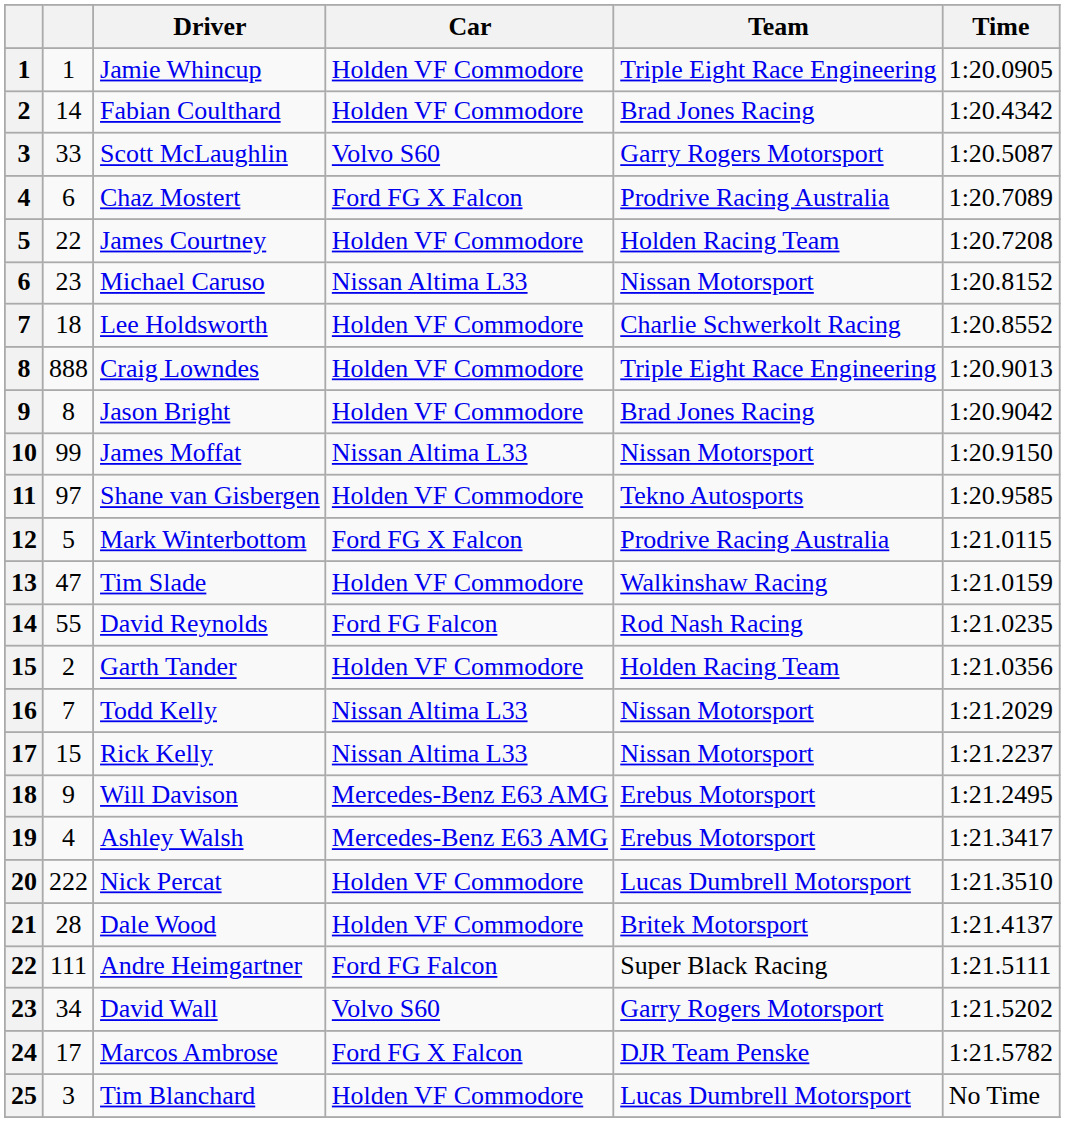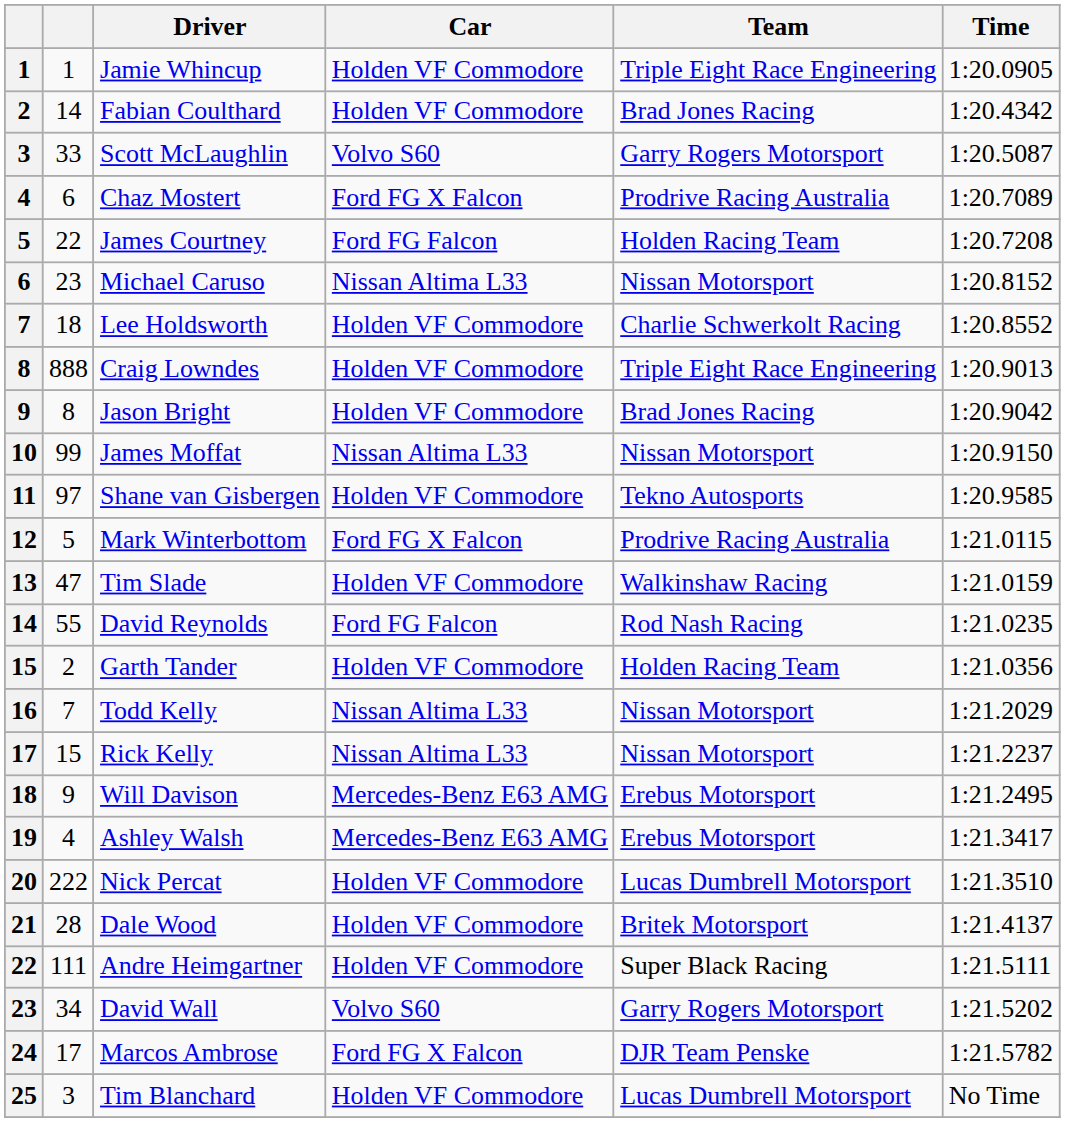 <table class="wikitable" style="font-size: 90%">
 <tr>
 <th></th>
 <th></th>
 <th>Driver</th>
 <th>Car</th>
 <th>Team</th>
 <th>Time</th>
 </tr>
 <tr>
 <th>1</th>
 <td align="center">1</td>
 <td> <a href='#'>Jamie Whincup</a></td>
 <td><a href='#'>Holden VF Commodore</a></td>
 <td><a href='#'>Triple Eight Race Engineering</a></td>
 <td>1:20.0905</td>
 </tr>
 <tr>
 <th>2</th>
 <td align="center">14</td>
 <td> <a href='#'>Fabian Coulthard</a></td>
 <td><a href='#'>Holden VF Commodore</a></td>
 <td><a href='#'>Brad Jones Racing</a></td>
 <td>1:20.4342</td>
 </tr>
 <tr>
 <th>3</th>
 <td align="center">33</td>
 <td> <a href='#'>Scott McLaughlin</a></td>
 <td><a href='#'>Volvo S60</a></td>
 <td><a href='#'>Garry Rogers Motorsport</a></td>
 <td>1:20.5087</td>
 </tr>
 <tr>
 <th>4</th>
 <td align="center">6</td>
 <td> <a href='#'>Chaz Mostert</a></td>
 <td><a href='#'>Ford FG X Falcon</a></td>
 <td><a href='#'>Prodrive Racing Australia</a></td>
 <td>1:20.7089</td>
 </tr>
 <tr>
 <th>5</th>
 <td align="center">22</td>
 <td> <a href='#'>James Courtney</a></td>
-<td><a href='#'>Holden VF Commodore</a></td>
+<td><a href='#'>Ford FG Falcon</a></td>
 <td><a href='#'>Holden Racing Team</a></td>
 <td>1:20.7208</td>
 </tr>
 <tr>
 <th>6</th>
 <td align="center">23</td>
 <td> <a href='#'>Michael Caruso</a></td>
 <td><a href='#'>Nissan Altima L33</a></td>
 <td><a href='#'>Nissan Motorsport</a></td>
 <td>1:20.8152</td>
 </tr>
 <tr>
 <th>7</th>
 <td align="center">18</td>
 <td> <a href='#'>Lee Holdsworth</a></td>
 <td><a href='#'>Holden VF Commodore</a></td>
 <td><a href='#'>Charlie Schwerkolt Racing</a></td>
 <td>1:20.8552</td>
 </tr>
 <tr>
 <th>8</th>
 <td align="center">888</td>
 <td> <a href='#'>Craig Lowndes</a></td>
 <td><a href='#'>Holden VF Commodore</a></td>
 <td><a href='#'>Triple Eight Race Engineering</a></td>
 <td>1:20.9013</td>
 </tr>
 <tr>
 <th>9</th>
 <td align="center">8</td>
 <td> <a href='#'>Jason Bright</a></td>
 <td><a href='#'>Holden VF Commodore</a></td>
 <td><a href='#'>Brad Jones Racing</a></td>
 <td>1:20.9042</td>
 </tr>
 <tr>
 <th>10</th>
 <td align="center">99</td>
 <td> <a href='#'>James Moffat</a></td>
 <td><a href='#'>Nissan Altima L33</a></td>
 <td><a href='#'>Nissan Motorsport</a></td>
 <td>1:20.9150</td>
 </tr>
 <tr>
 <th>11</th>
 <td align="center">97</td>
 <td> <a href='#'>Shane van Gisbergen</a></td>
 <td><a href='#'>Holden VF Commodore</a></td>
 <td><a href='#'>Tekno Autosports</a></td>
 <td>1:20.9585</td>
 </tr>
 <tr>
 <th>12</th>
 <td align="center">5</td>
 <td> <a href='#'>Mark Winterbottom</a></td>
 <td><a href='#'>Ford FG X Falcon</a></td>
 <td><a href='#'>Prodrive Racing Australia</a></td>
 <td>1:21.0115</td>
 </tr>
 <tr>
 <th>13</th>
 <td align="center">47</td>
 <td> <a href='#'>Tim Slade</a></td>
 <td><a href='#'>Holden VF Commodore</a></td>
 <td><a href='#'>Walkinshaw Racing</a></td>
 <td>1:21.0159</td>
 </tr>
 <tr>
 <th>14</th>
 <td align="center">55</td>
 <td> <a href='#'>David Reynolds</a></td>
 <td><a href='#'>Ford FG Falcon</a></td>
 <td><a href='#'>Rod Nash Racing</a></td>
 <td>1:21.0235</td>
 </tr>
 <tr>
 <th>15</th>
 <td align="center">2</td>
 <td> <a href='#'>Garth Tander</a></td>
 <td><a href='#'>Holden VF Commodore</a></td>
 <td><a href='#'>Holden Racing Team</a></td>
 <td>1:21.0356</td>
 </tr>
 <tr>
 <th>16</th>
 <td align="center">7</td>
 <td> <a href='#'>Todd Kelly</a></td>
 <td><a href='#'>Nissan Altima L33</a></td>
 <td><a href='#'>Nissan Motorsport</a></td>
 <td>1:21.2029</td>
 </tr>
 <tr>
 <th>17</th>
 <td align="center">15</td>
 <td> <a href='#'>Rick Kelly</a></td>
 <td><a href='#'>Nissan Altima L33</a></td>
 <td><a href='#'>Nissan Motorsport</a></td>
 <td>1:21.2237</td>
 </tr>
 <tr>
 <th>18</th>
 <td align="center">9</td>
 <td> <a href='#'>Will Davison</a></td>
 <td><a href='#'>Mercedes-Benz E63 AMG</a></td>
 <td><a href='#'>Erebus Motorsport</a></td>
 <td>1:21.2495</td>
 </tr>
 <tr>
 <th>19</th>
 <td align="center">4</td>
 <td> <a href='#'>Ashley Walsh</a></td>
 <td><a href='#'>Mercedes-Benz E63 AMG</a></td>
 <td><a href='#'>Erebus Motorsport</a></td>
 <td>1:21.3417</td>
 </tr>
 <tr>
 <th>20</th>
 <td align="center">222</td>
 <td> <a href='#'>Nick Percat</a></td>
 <td><a href='#'>Holden VF Commodore</a></td>
 <td><a href='#'>Lucas Dumbrell Motorsport</a></td>
 <td>1:21.3510</td>
 </tr>
 <tr>
 <th>21</th>
 <td align="center">28</td>
 <td> <a href='#'>Dale Wood</a></td>
 <td><a href='#'>Holden VF Commodore</a></td>
 <td><a href='#'>Britek Motorsport</a></td>
 <td>1:21.4137</td>
 </tr>
 <tr>
 <th>22</th>
 <td align="center">111</td>
 <td> <a href='#'>Andre Heimgartner</a></td>
-<td><a href='#'>Ford FG Falcon</a></td>
+<td><a href='#'>Holden VF Commodore</a></td>
 <td>Super Black Racing</td>
 <td>1:21.5111</td>
 </tr>
 <tr>
 <th>23</th>
 <td align="center">34</td>
 <td> <a href='#'>David Wall</a></td>
 <td><a href='#'>Volvo S60</a></td>
 <td><a href='#'>Garry Rogers Motorsport</a></td>
 <td>1:21.5202</td>
 </tr>
 <tr>
 <th>24</th>
 <td align="center">17</td>
 <td> <a href='#'>Marcos Ambrose</a></td>
 <td><a href='#'>Ford FG X Falcon</a></td>
 <td><a href='#'>DJR Team Penske</a></td>
 <td>1:21.5782</td>
 </tr>
 <tr>
 <th>25</th>
 <td align="center">3</td>
 <td> <a href='#'>Tim Blanchard</a></td>
 <td><a href='#'>Holden VF Commodore</a></td>
 <td><a href='#'>Lucas Dumbrell Motorsport</a></td>
 <td>No Time</td>
 </tr>
 <tr>
 </tr>
 </table>
